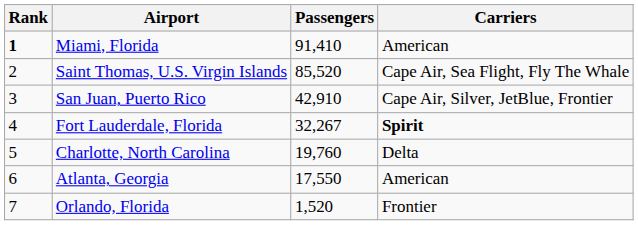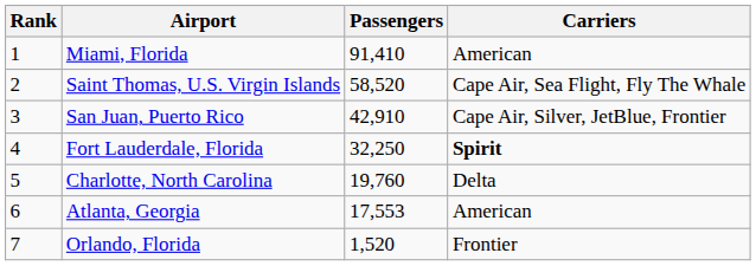 <table class="wikitable" width=align=>
 <tr>
 <th>Rank</th>
 <th>Airport</th>
 <th>Passengers</th>
 <th>Carriers</th>
 </tr>
 <tr>
-<td><strong>1</strong></td>
+<td>1</td>
 <td> <a href='#'>Miami, Florida</a></td>
 <td>91,410</td>
 <td>American</td>
 </tr>
 <tr>
 <td>2</td>
 <td> <a href='#'>Saint Thomas, U.S. Virgin Islands</a></td>
-<td>85,520</td>
+<td>58,520</td>
 <td>Cape Air, Sea Flight, Fly The Whale</td>
 </tr>
 <tr>
 <td>3</td>
 <td> <a href='#'>San Juan, Puerto Rico</a></td>
 <td>42,910</td>
 <td>Cape Air, Silver, JetBlue, Frontier</td>
 </tr>
 <tr>
 <td>4</td>
 <td> <a href='#'>Fort Lauderdale, Florida</a></td>
-<td>32,267</td>
+<td>32,250</td>
 <td><strong>Spirit</strong></td>
 </tr>
 <tr>
 <td>5</td>
 <td> <a href='#'>Charlotte, North Carolina</a></td>
 <td>19,760</td>
 <td>Delta</td>
 </tr>
 <tr>
 <td>6</td>
 <td> <a href='#'>Atlanta, Georgia</a></td>
-<td>17,550</td>
+<td>17,553</td>
 <td>American</td>
 </tr>
 <tr>
 <td>7</td>
 <td> <a href='#'>Orlando, Florida</a></td>
 <td>1,520</td>
 <td>Frontier</td>
 </tr>
 </table>
